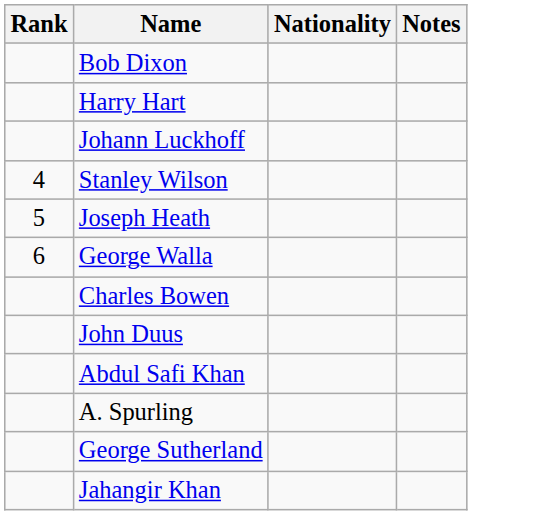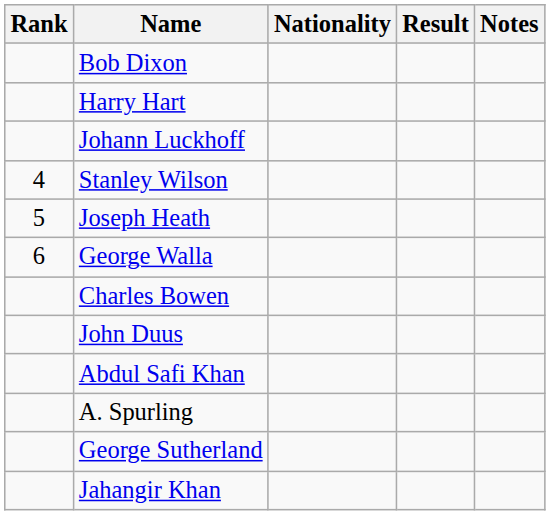 <table class="wikitable sortable" style=" text-align:center">
 <tr>
 <th>Rank</th>
 <th>Name</th>
 <th>Nationality</th>
+<th>Result</th>
 <th>Notes</th>
 </tr>
 <tr>
 <td></td>
 <td align=left><a href='#'>Bob Dixon</a></td>
 <td align=left></td>
 <td></td>
+<td></td>
 </tr>
 <tr>
 <td></td>
 <td align=left><a href='#'>Harry Hart</a></td>
 <td align=left></td>
+<td></td>
 <td></td>
 </tr>
 <tr>
 <td></td>
 <td align=left><a href='#'>Johann Luckhoff</a></td>
 <td align=left></td>
 <td></td>
+<td></td>
 </tr>
 <tr>
 <td>4</td>
 <td align=left><a href='#'>Stanley Wilson</a></td>
 <td align=left></td>
+<td></td>
 <td></td>
 </tr>
 <tr>
 <td>5</td>
 <td align=left><a href='#'>Joseph Heath</a></td>
 <td align=left></td>
 <td></td>
+<td></td>
 </tr>
 <tr>
 <td>6</td>
 <td align=left><a href='#'>George Walla</a></td>
 <td align=left></td>
+<td></td>
 <td></td>
 </tr>
 <tr>
 <td></td>
 <td align=left><a href='#'>Charles Bowen</a></td>
 <td align=left></td>
 <td></td>
+<td></td>
 </tr>
 <tr>
 <td></td>
 <td align=left><a href='#'>John Duus</a></td>
 <td align=left></td>
+<td></td>
 <td></td>
 </tr>
 <tr>
 <td></td>
 <td align=left><a href='#'>Abdul Safi Khan</a></td>
 <td align=left></td>
 <td></td>
+<td></td>
 </tr>
 <tr>
 <td></td>
 <td align=left>A. Spurling</td>
 <td align=left></td>
+<td></td>
 <td></td>
 </tr>
 <tr>
 <td></td>
 <td align=left><a href='#'>George Sutherland</a></td>
 <td align=left></td>
 <td></td>
+<td></td>
 </tr>
 <tr>
 <td></td>
 <td align=left><a href='#'>Jahangir Khan</a></td>
 <td align=left></td>
 <td></td>
+<td></td>
 </tr>
 </table>
